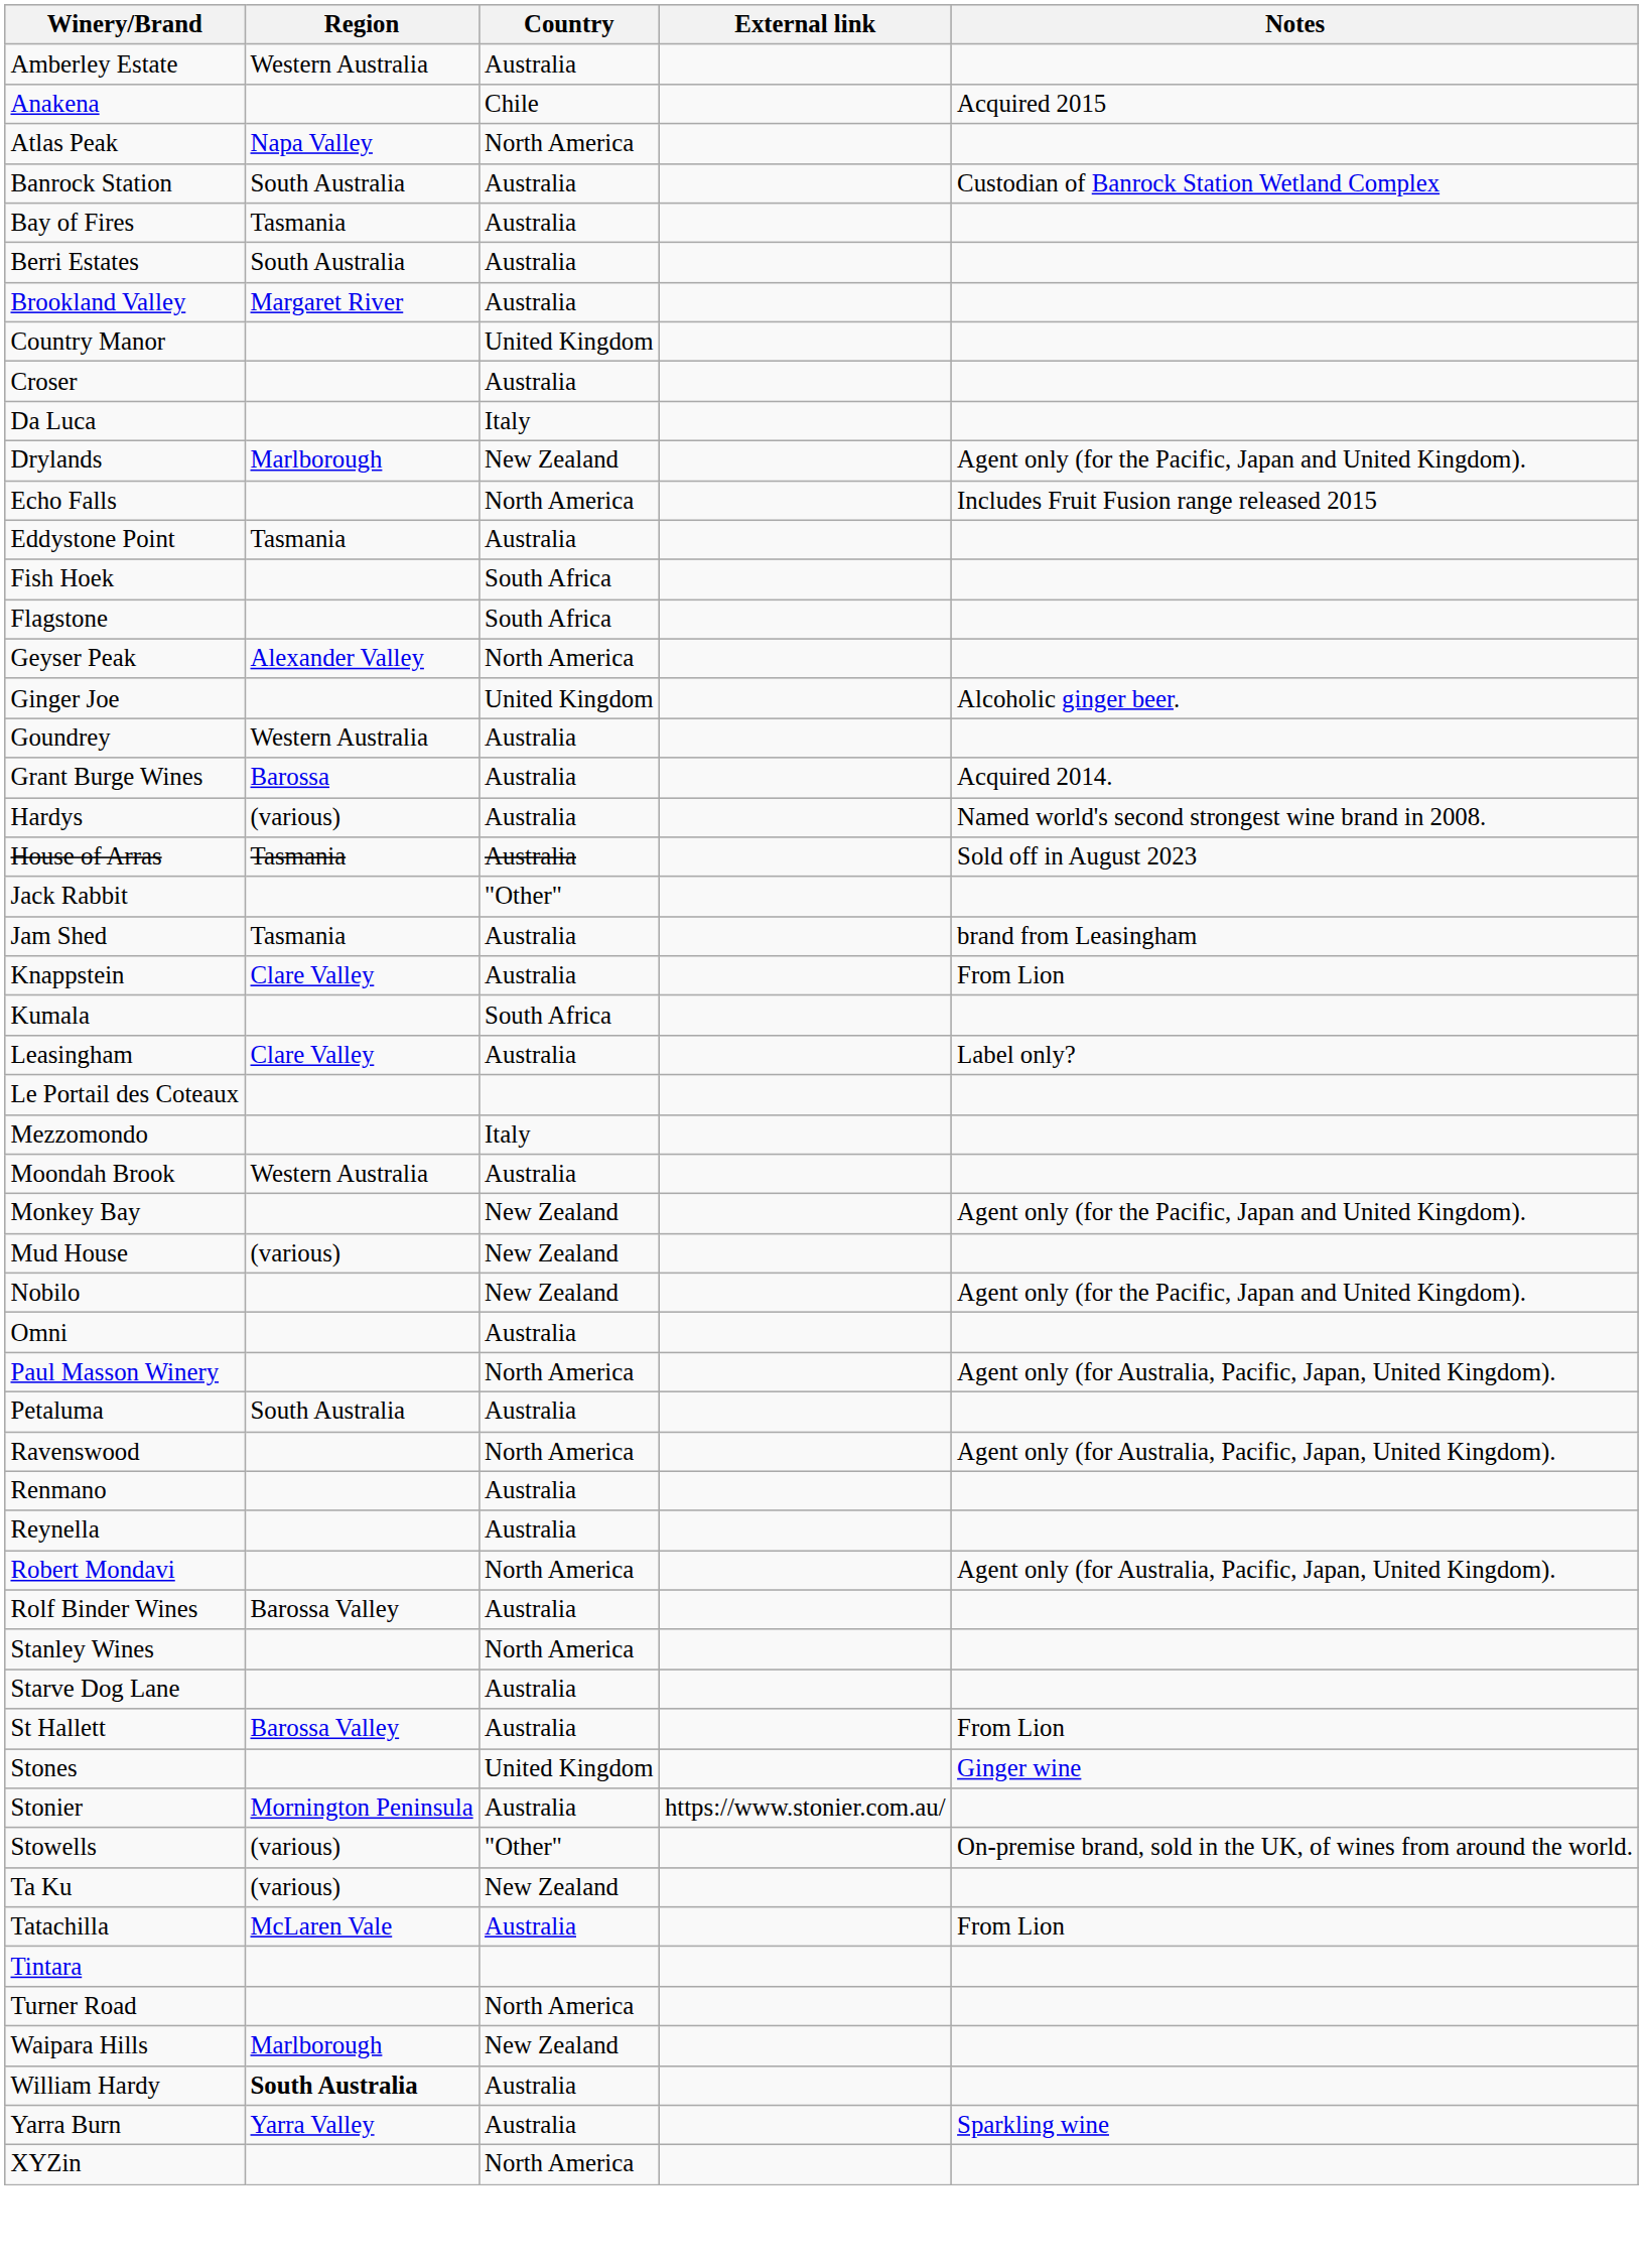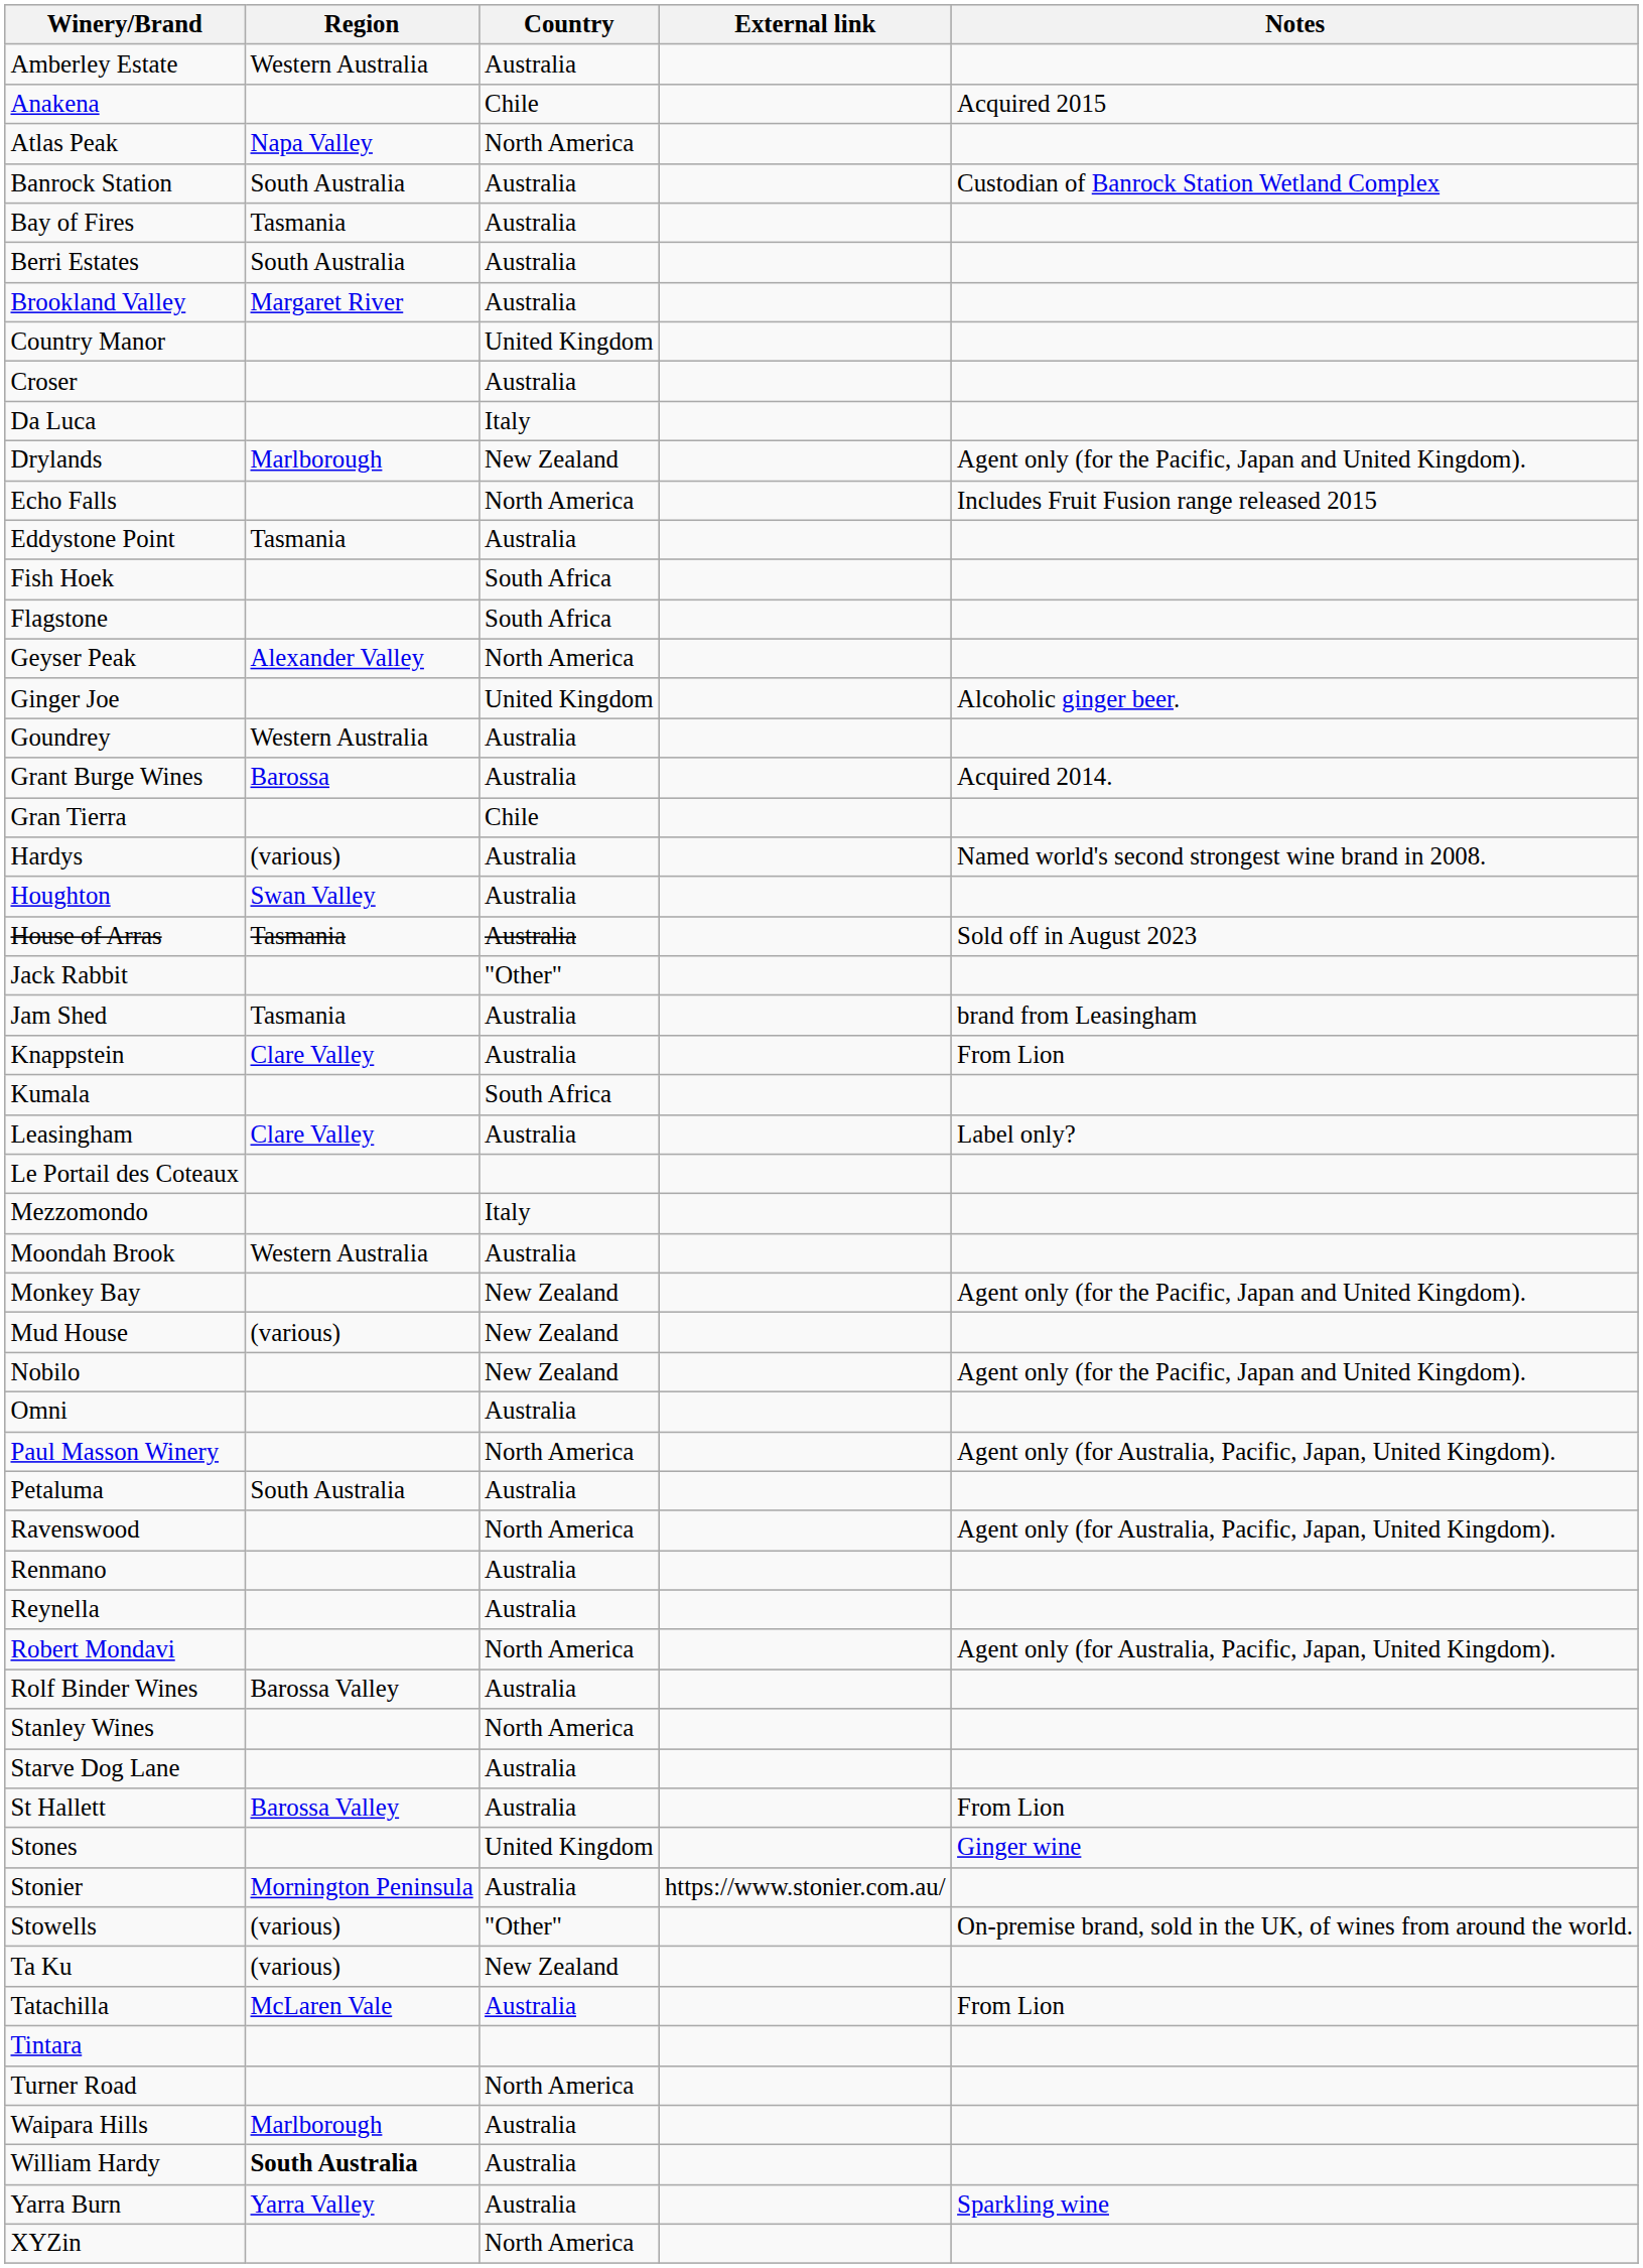 <table class="wikitable sortable">
 <tr>
 <th>Winery/Brand</th>
 <th>Region</th>
 <th>Country</th>
 <th>External link</th>
 <th>Notes</th>
 </tr>
 <tr>
 <td>Amberley Estate</td>
 <td>Western Australia</td>
 <td>Australia</td>
 <td></td>
 <td></td>
 </tr>
 <tr>
 <td><a href='#'>Anakena</a></td>
 <td></td>
 <td>Chile</td>
 <td></td>
 <td>Acquired 2015</td>
 </tr>
 <tr>
 <td>Atlas Peak</td>
 <td><a href='#'>Napa Valley</a></td>
 <td>North America</td>
 <td></td>
 <td></td>
 </tr>
 <tr>
 <td>Banrock Station</td>
 <td>South Australia</td>
 <td>Australia</td>
 <td></td>
 <td>Custodian of <a href='#'>Banrock Station Wetland Complex</a></td>
 </tr>
 <tr>
 <td>Bay of Fires</td>
 <td>Tasmania</td>
 <td>Australia</td>
 <td></td>
 <td></td>
 </tr>
 <tr>
 <td>Berri Estates</td>
 <td>South Australia</td>
 <td>Australia</td>
 <td></td>
 <td></td>
 </tr>
 <tr>
 <td><a href='#'>Brookland Valley</a></td>
 <td><a href='#'>Margaret River</a></td>
 <td>Australia</td>
 <td></td>
 <td></td>
 </tr>
 <tr>
 <td>Country Manor</td>
 <td></td>
 <td>United Kingdom</td>
 <td></td>
 <td></td>
 </tr>
 <tr>
 <td>Croser</td>
 <td></td>
 <td>Australia</td>
 <td></td>
 <td></td>
 </tr>
 <tr>
 <td>Da Luca</td>
 <td></td>
 <td>Italy</td>
 <td></td>
 <td></td>
 </tr>
 <tr>
 <td>Drylands</td>
 <td><a href='#'>Marlborough</a></td>
 <td>New Zealand</td>
 <td></td>
 <td>Agent only (for the Pacific, Japan and United Kingdom).</td>
 </tr>
 <tr>
 <td>Echo Falls</td>
 <td></td>
 <td>North America</td>
 <td></td>
 <td>Includes Fruit Fusion range released 2015</td>
 </tr>
 <tr>
 <td>Eddystone Point</td>
 <td>Tasmania</td>
 <td>Australia</td>
 <td></td>
 <td></td>
 </tr>
 <tr>
 <td>Fish Hoek</td>
 <td></td>
 <td>South Africa</td>
 <td></td>
 <td></td>
 </tr>
 <tr>
 <td>Flagstone</td>
 <td></td>
 <td>South Africa</td>
 <td></td>
 <td></td>
 </tr>
 <tr>
 <td>Geyser Peak</td>
 <td><a href='#'>Alexander Valley</a></td>
 <td>North America</td>
 <td></td>
 <td></td>
 </tr>
 <tr>
 <td>Ginger Joe</td>
 <td></td>
 <td>United Kingdom</td>
 <td></td>
 <td>Alcoholic <a href='#'>ginger beer</a>.</td>
 </tr>
 <tr>
 <td>Goundrey</td>
 <td>Western Australia</td>
 <td>Australia</td>
 <td></td>
 <td></td>
 </tr>
 <tr>
 <td>Grant Burge Wines</td>
 <td><a href='#'>Barossa</a></td>
 <td>Australia</td>
 <td></td>
 <td>Acquired 2014.</td>
 </tr>
 <tr>
+<td>Gran Tierra</td>
+<td></td>
+<td>Chile</td>
+<td></td>
+<td></td>
+</tr>
+<tr>
 <td>Hardys</td>
 <td>(various)</td>
 <td>Australia</td>
 <td></td>
 <td>Named world's second strongest wine brand in 2008.</td>
+</tr>
+<tr>
+<td><a href='#'>Houghton</a></td>
+<td><a href='#'>Swan Valley</a></td>
+<td>Australia</td>
+<td></td>
+<td></td>
 </tr>
 <tr>
 <td><s>House of Arras</s></td>
 <td><s>Tasmania</s></td>
 <td><s>Australia</s></td>
 <td></td>
 <td>Sold off in August 2023</td>
 </tr>
 <tr>
 <td>Jack Rabbit</td>
 <td></td>
 <td>"Other"</td>
 <td></td>
 <td></td>
 </tr>
 <tr>
 <td>Jam Shed</td>
 <td>Tasmania</td>
 <td>Australia</td>
 <td></td>
 <td>brand from Leasingham</td>
 </tr>
 <tr>
 <td>Knappstein</td>
 <td><a href='#'>Clare Valley</a></td>
 <td>Australia</td>
 <td></td>
 <td>From Lion</td>
 </tr>
 <tr>
 <td>Kumala</td>
 <td></td>
 <td>South Africa</td>
 <td> </td>
 <td></td>
 </tr>
 <tr>
 <td>Leasingham</td>
 <td><a href='#'>Clare Valley</a></td>
 <td>Australia</td>
 <td></td>
 <td>Label only?</td>
 </tr>
 <tr>
 <td>Le Portail des Coteaux</td>
 <td></td>
 <td></td>
 <td></td>
 <td></td>
 </tr>
 <tr>
 <td>Mezzomondo</td>
 <td></td>
 <td>Italy</td>
 <td></td>
 <td></td>
 </tr>
 <tr>
 <td>Moondah Brook</td>
 <td>Western Australia</td>
 <td>Australia</td>
 <td></td>
 <td></td>
 </tr>
 <tr>
 <td>Monkey Bay</td>
 <td></td>
 <td>New Zealand</td>
 <td> </td>
 <td>Agent only (for the Pacific, Japan and United Kingdom).</td>
 </tr>
 <tr>
 <td>Mud House</td>
 <td>(various)</td>
 <td>New Zealand</td>
 <td></td>
 <td></td>
 </tr>
 <tr>
 <td>Nobilo</td>
 <td></td>
 <td>New Zealand</td>
 <td></td>
 <td>Agent only (for the Pacific, Japan and United Kingdom).</td>
 </tr>
 <tr>
 <td>Omni</td>
 <td></td>
 <td>Australia</td>
 <td></td>
 <td></td>
 </tr>
 <tr>
 <td><a href='#'>Paul Masson Winery</a></td>
 <td></td>
 <td>North America</td>
 <td></td>
 <td>Agent only (for Australia, Pacific, Japan, United Kingdom).</td>
 </tr>
 <tr>
 <td>Petaluma</td>
 <td>South Australia</td>
 <td>Australia</td>
 <td></td>
 <td></td>
 </tr>
 <tr>
 <td>Ravenswood</td>
 <td></td>
 <td>North America</td>
 <td></td>
 <td>Agent only (for Australia, Pacific, Japan, United Kingdom).</td>
 </tr>
 <tr>
 <td>Renmano</td>
 <td></td>
 <td>Australia</td>
 <td></td>
 <td></td>
 </tr>
 <tr>
 <td>Reynella</td>
 <td></td>
 <td>Australia</td>
 <td></td>
 <td></td>
 </tr>
 <tr>
 <td><a href='#'>Robert Mondavi</a></td>
 <td></td>
 <td>North America</td>
 <td></td>
 <td>Agent only (for Australia, Pacific, Japan, United Kingdom).</td>
 </tr>
 <tr>
 <td>Rolf Binder Wines</td>
 <td>Barossa Valley</td>
 <td>Australia</td>
 <td></td>
 <td></td>
 </tr>
 <tr>
 <td>Stanley Wines</td>
 <td></td>
 <td>North America</td>
 <td></td>
 <td></td>
 </tr>
 <tr>
 <td>Starve Dog Lane</td>
 <td></td>
 <td>Australia</td>
 <td></td>
 <td></td>
 </tr>
 <tr>
 <td>St Hallett</td>
 <td><a href='#'>Barossa Valley</a></td>
 <td>Australia</td>
 <td></td>
 <td>From Lion</td>
 </tr>
 <tr>
 <td>Stones</td>
 <td></td>
 <td>United Kingdom</td>
 <td></td>
 <td><a href='#'>Ginger wine</a></td>
 </tr>
 <tr>
 <td>Stonier</td>
 <td><a href='#'>Mornington Peninsula</a></td>
 <td>Australia</td>
 <td>https://www.stonier.com.au/</td>
 <td></td>
 </tr>
 <tr>
 <td>Stowells</td>
 <td>(various)</td>
 <td>"Other"</td>
 <td></td>
 <td>On-premise brand, sold in the UK, of wines from around the world.</td>
 </tr>
 <tr>
 <td>Ta Ku</td>
 <td>(various)</td>
 <td>New Zealand</td>
 <td></td>
 <td></td>
 </tr>
 <tr>
 <td>Tatachilla</td>
 <td><a href='#'>McLaren Vale</a></td>
 <td><a href='#'>Australia</a></td>
 <td></td>
 <td>From Lion</td>
 </tr>
 <tr>
 <td><a href='#'>Tintara</a></td>
 <td></td>
 <td></td>
 <td></td>
 <td></td>
 </tr>
 <tr>
 <td>Turner Road</td>
 <td></td>
 <td>North America</td>
 <td></td>
 <td></td>
 </tr>
 <tr>
 <td>Waipara Hills</td>
 <td><a href='#'>Marlborough</a></td>
-<td>New Zealand</td>
+<td>Australia</td>
 <td></td>
 <td></td>
 </tr>
 <tr>
 <td>William Hardy</td>
 <td><strong>South Australia</strong></td>
 <td>Australia</td>
 <td></td>
 </tr>
 <tr>
 <td>Yarra Burn</td>
 <td><a href='#'>Yarra Valley</a></td>
 <td>Australia</td>
 <td></td>
 <td><a href='#'>Sparkling wine</a></td>
 </tr>
 <tr>
 <td>XYZin</td>
 <td></td>
 <td>North America</td>
 <td></td>
 <td></td>
 </tr>
 </table>
